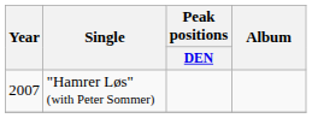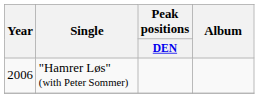 <table class="wikitable">
 <tr>
 <th align="center" rowspan="2" width="10">Year</th>
 <th align="center" rowspan="2" width="120">Single</th>
 <th align="center" colspan="1" width="20">Peak positions</th>
 <th align="center" rowspan="2" width="70">Album</th>
 </tr>
 <tr>
 <th scope="col" style="width:3em;font-size:90%;"><a href='#'>DEN</a><br></th>
 </tr>
 <tr>
-<td style="text-align:center;">2007</td>
+<td style="text-align:center;">2006</td>
 <td>"Hamrer Løs"<br><small>(with Peter Sommer)</small></td>
 <td style="text-align:center;"></td>
 <td style="text-align:center;"></td>
 </tr>
 <tr>
 </tr>
 </table>
